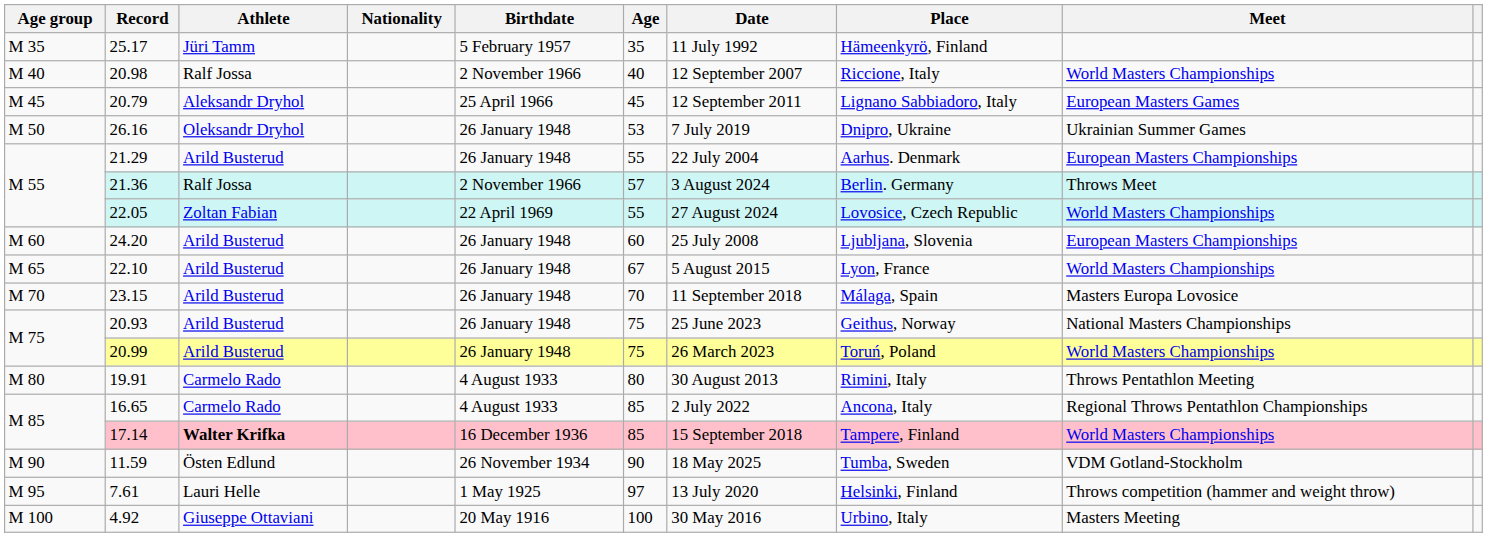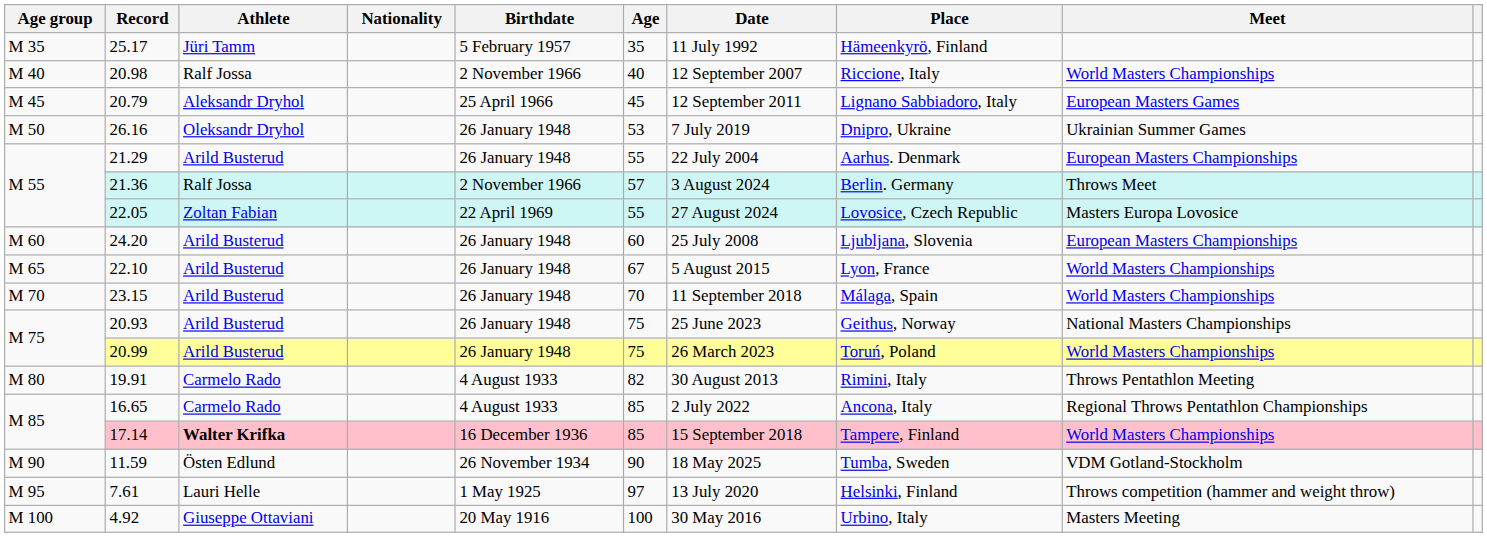 <table class="wikitable" style="font-size:90%; width: 100%;">
 <tr>
 <th>Age group</th>
 <th>Record</th>
 <th>Athlete</th>
 <th>Nationality</th>
 <th>Birthdate</th>
 <th>Age</th>
 <th>Date</th>
 <th>Place</th>
 <th>Meet</th>
 <th></th>
 </tr>
 <tr>
 <td>M 35</td>
 <td>25.17</td>
 <td><a href='#'>Jüri Tamm</a></td>
 <td></td>
 <td>5 February 1957</td>
 <td>35</td>
 <td>11 July 1992</td>
 <td><a href='#'>Hämeenkyrö</a>, Finland</td>
 <td></td>
 <td></td>
 </tr>
 <tr>
 <td>M 40</td>
 <td>20.98</td>
 <td>Ralf Jossa</td>
 <td></td>
 <td>2 November 1966</td>
 <td>40</td>
 <td>12 September 2007</td>
 <td><a href='#'>Riccione</a>, Italy</td>
 <td><a href='#'>World Masters Championships</a></td>
 <td></td>
 </tr>
 <tr>
 <td>M 45</td>
 <td>20.79</td>
 <td><a href='#'>Aleksandr Dryhol</a> </td>
 <td></td>
 <td>25 April 1966</td>
 <td>45</td>
 <td>12 September 2011</td>
 <td><a href='#'>Lignano Sabbiadoro</a>, Italy</td>
 <td><a href='#'>European Masters Games</a></td>
 <td></td>
 </tr>
 <tr>
 <td>M 50</td>
 <td>26.16</td>
 <td><a href='#'>Oleksandr Dryhol</a></td>
 <td></td>
 <td>26 January 1948</td>
 <td>53</td>
 <td>7 July 2019</td>
 <td><a href='#'>Dnipro</a>, Ukraine</td>
 <td>Ukrainian Summer Games</td>
 <td></td>
 </tr>
 <tr>
 <td rowspan=3>M 55</td>
 <td>21.29</td>
 <td><a href='#'>Arild Busterud</a></td>
 <td></td>
 <td>26 January 1948</td>
 <td>55</td>
 <td>22 July 2004</td>
 <td><a href='#'>Aarhus</a>. Denmark</td>
 <td><a href='#'>European Masters Championships</a></td>
 <td></td>
 </tr>
 <tr style="background:#cef6f5;">
 <td>21.36</td>
 <td>Ralf Jossa</td>
 <td></td>
 <td>2 November 1966</td>
 <td>57</td>
 <td>3 August 2024</td>
 <td><a href='#'>Berlin</a>. Germany</td>
 <td>Throws Meet</td>
 <td></td>
 </tr>
 <tr style="background:#cef6f5;">
 <td>22.05</td>
 <td><a href='#'>Zoltan Fabian</a></td>
 <td></td>
 <td>22 April 1969</td>
 <td>55</td>
 <td>27 August 2024</td>
 <td><a href='#'>Lovosice</a>, Czech Republic</td>
-<td><a href='#'>World Masters Championships</a></td>
+<td>Masters Europa Lovosice</td>
 <td></td>
 </tr>
 <tr>
 <td>M 60</td>
 <td>24.20</td>
 <td><a href='#'>Arild Busterud</a></td>
 <td></td>
 <td>26 January 1948</td>
 <td>60</td>
 <td>25 July 2008</td>
 <td><a href='#'>Ljubljana</a>, Slovenia</td>
 <td><a href='#'>European Masters Championships</a></td>
 <td></td>
 </tr>
 <tr>
 <td>M 65</td>
 <td>22.10</td>
 <td><a href='#'>Arild Busterud</a></td>
 <td></td>
 <td>26 January 1948</td>
 <td>67</td>
 <td>5 August 2015</td>
 <td><a href='#'>Lyon</a>, France</td>
 <td><a href='#'>World Masters Championships</a></td>
 <td></td>
 </tr>
 <tr>
 <td>M 70</td>
 <td>23.15</td>
 <td><a href='#'>Arild Busterud</a></td>
 <td></td>
 <td>26 January 1948</td>
 <td>70</td>
 <td>11 September 2018</td>
 <td><a href='#'>Málaga</a>, Spain</td>
-<td>Masters Europa Lovosice</td>
+<td><a href='#'>World Masters Championships</a></td>
 <td></td>
 </tr>
 <tr>
 <td rowspan=2>M 75</td>
 <td>20.93</td>
 <td><a href='#'>Arild Busterud</a></td>
 <td></td>
 <td>26 January 1948</td>
 <td>75</td>
 <td>25 June 2023</td>
 <td><a href='#'>Geithus</a>, Norway</td>
 <td>National Masters Championships</td>
 <td></td>
 </tr>
 <tr style="background:#ff9;">
 <td>20.99 </td>
 <td><a href='#'>Arild Busterud</a></td>
 <td></td>
 <td>26 January 1948</td>
 <td>75</td>
 <td>26 March 2023</td>
 <td><a href='#'>Toruń</a>, Poland</td>
 <td><a href='#'>World Masters Championships</a></td>
 <td></td>
 </tr>
 <tr>
 <td>M 80</td>
 <td>19.91</td>
 <td><a href='#'>Carmelo Rado</a></td>
 <td></td>
 <td>4 August 1933</td>
-<td>80</td>
+<td>82</td>
 <td>30 August 2013</td>
 <td><a href='#'>Rimini</a>, Italy</td>
 <td>Throws Pentathlon Meeting</td>
 <td></td>
 </tr>
 <tr>
 <td rowspan=2>M 85</td>
 <td>16.65</td>
 <td><a href='#'>Carmelo Rado</a></td>
 <td></td>
 <td>4 August 1933</td>
 <td>85</td>
 <td>2 July 2022</td>
 <td><a href='#'>Ancona</a>, Italy</td>
 <td>Regional Throws Pentathlon Championships</td>
 <td></td>
 </tr>
 <tr bgcolor=pink>
 <td>17.14</td>
 <td><strong>Walter Krifka</strong></td>
 <td></td>
 <td>16 December 1936</td>
 <td>85</td>
 <td>15 September 2018</td>
 <td><a href='#'>Tampere</a>, Finland</td>
 <td><a href='#'>World Masters Championships</a></td>
 <td></td>
 </tr>
 <tr>
 <td>M 90</td>
 <td>11.59</td>
 <td>Östen Edlund</td>
 <td></td>
 <td>26 November 1934</td>
 <td>90</td>
 <td>18 May 2025</td>
 <td><a href='#'>Tumba</a>, Sweden</td>
 <td>VDM Gotland-Stockholm</td>
 <td></td>
 </tr>
 <tr>
 <td>M 95</td>
 <td>7.61</td>
 <td>Lauri Helle</td>
 <td></td>
 <td>1 May 1925</td>
 <td>97</td>
 <td>13 July 2020</td>
 <td><a href='#'>Helsinki</a>, Finland</td>
 <td>Throws competition (hammer and weight throw)</td>
 <td></td>
 </tr>
 <tr>
 <td>M 100</td>
 <td>4.92</td>
 <td><a href='#'>Giuseppe Ottaviani</a></td>
 <td></td>
 <td>20 May 1916</td>
 <td>100</td>
 <td>30 May 2016</td>
 <td><a href='#'>Urbino</a>, Italy</td>
 <td>Masters Meeting</td>
 <td></td>
 </tr>
 </table>
